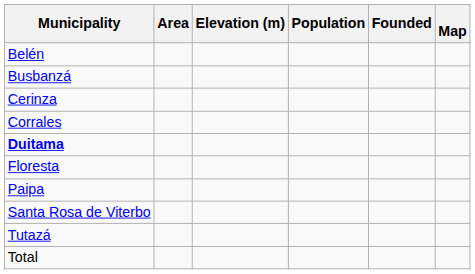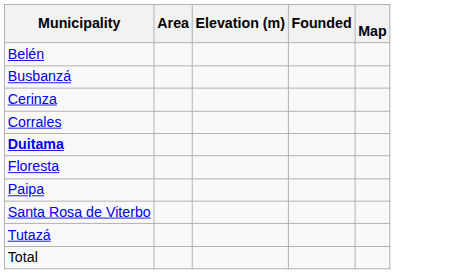 <table class="wikitable sortable mw-collapsible">
 <tr>
 <th>Municipality<br></th>
 <th>Area<br></th>
 <th>Elevation (m)<br></th>
-<th>Population<br></th>
 <th>Founded</th>
 <th><br>Map</th>
 </tr>
 <tr>
 <td><a href='#'>Belén</a></td>
-<td></td>
 <td></td>
 <td></td>
 <td></td>
 <td></td>
 </tr>
 <tr>
 <td><a href='#'>Busbanzá</a></td>
 <td></td>
 <td></td>
 <td></td>
 <td></td>
-<td></td>
 </tr>
 <tr>
 <td><a href='#'>Cerinza</a></td>
-<td></td>
 <td></td>
 <td></td>
 <td></td>
 <td></td>
 </tr>
 <tr>
 <td><a href='#'>Corrales</a></td>
 <td></td>
 <td></td>
 <td></td>
 <td></td>
-<td></td>
 </tr>
 <tr>
 <td><strong><a href='#'>Duitama</a></strong></td>
-<td></td>
 <td></td>
 <td></td>
 <td></td>
 <td></td>
 </tr>
 <tr>
 <td><a href='#'>Floresta</a></td>
 <td></td>
 <td></td>
 <td></td>
 <td></td>
-<td></td>
 </tr>
 <tr>
 <td><a href='#'>Paipa</a></td>
-<td></td>
 <td></td>
 <td></td>
 <td></td>
 <td></td>
 </tr>
 <tr>
 <td><a href='#'>Santa Rosa de Viterbo</a></td>
 <td></td>
 <td></td>
 <td></td>
 <td></td>
-<td></td>
 </tr>
 <tr>
 <td><a href='#'>Tutazá</a></td>
-<td></td>
 <td></td>
 <td></td>
 <td></td>
 <td></td>
 </tr>
 <tr>
 <td>Total</td>
 <td></td>
 <td></td>
 <td></td>
 <td></td>
-<td></td>
 </tr>
 </table>
